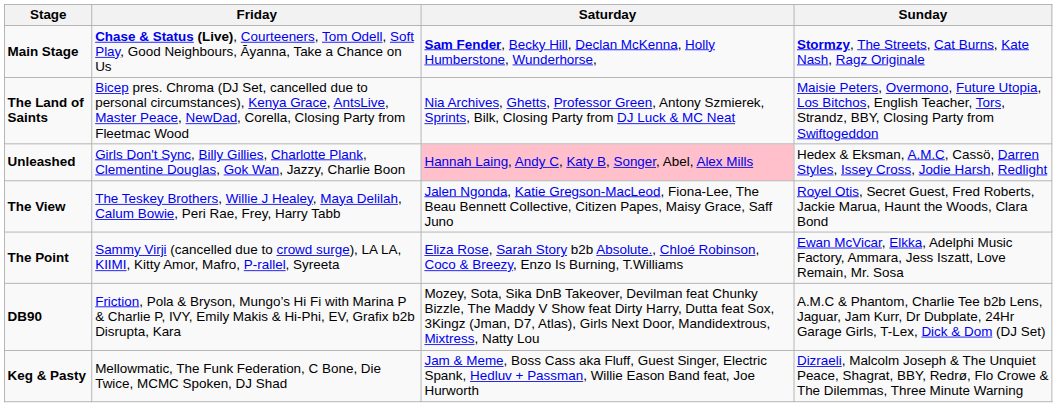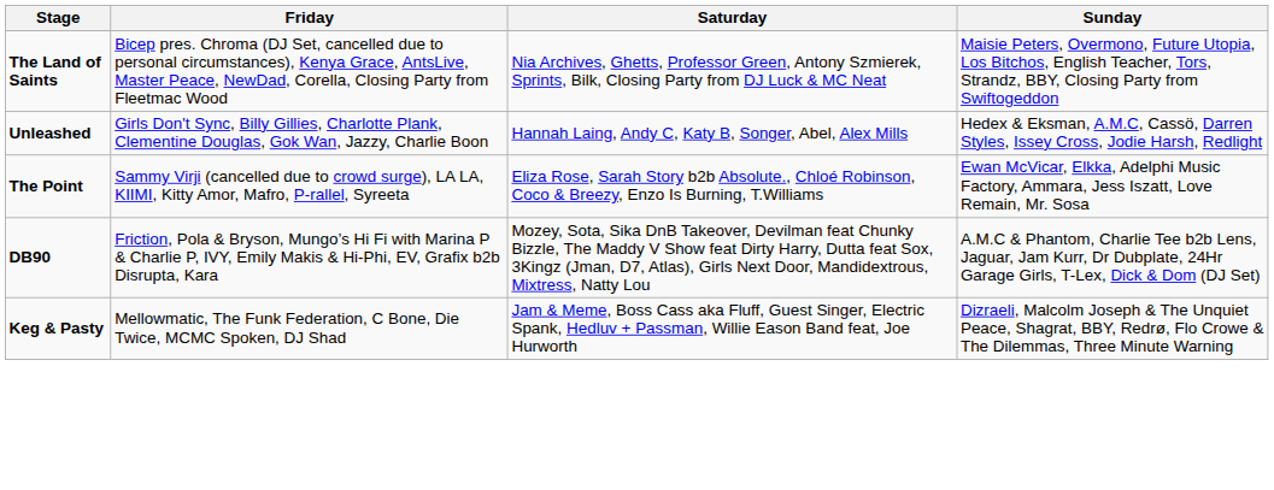 <table class="wikitable">
 <tr>
 <th><strong>Stage</strong></th>
 <th><strong>Friday</strong></th>
 <th><strong>Saturday</strong></th>
 <th><strong>Sunday</strong></th>
-</tr>
-<tr>
-<td><strong>Main Stage</strong></td>
-<td><strong><a href='#'>Chase & Status</a> (Live)</strong>, <a href='#'>Courteeners</a>, <a href='#'>Tom Odell</a>, <a href='#'>Soft Play</a>, Good Neighbours, Āyanna, Take a Chance on Us</td>
-<td><strong><a href='#'>Sam Fender</a></strong>, <a href='#'>Becky Hill</a>, <a href='#'>Declan McKenna</a>, <a href='#'>Holly Humberstone</a>, <a href='#'>Wunderhorse</a>,</td>
-<td><strong><a href='#'>Stormzy</a></strong>, <a href='#'>The Streets</a>, <a href='#'>Cat Burns</a>, <a href='#'>Kate Nash</a>, <a href='#'>Ragz Originale</a></td>
 </tr>
 <tr>
 <td><strong>The Land of Saints</strong></td>
 <td><a href='#'>Bicep</a> pres. Chroma (DJ Set, cancelled due to personal circumstances), <a href='#'>Kenya Grace</a>, <a href='#'>AntsLive</a>, <a href='#'>Master Peace</a>, <a href='#'>NewDad</a>, Corella, Closing Party from Fleetmac Wood</td>
 <td><a href='#'>Nia Archives</a>, <a href='#'>Ghetts</a>, <a href='#'>Professor Green</a>, Antony Szmierek, <a href='#'>Sprints</a>, Bilk, Closing Party from <a href='#'>DJ Luck & MC Neat</a></td>
 <td><a href='#'>Maisie Peters</a>, <a href='#'>Overmono</a>, <a href='#'>Future Utopia</a>, <a href='#'>Los Bitchos</a>, English Teacher, <a href='#'>Tors</a>, Strandz, BBY, Closing Party from <a href='#'>Swiftogeddon</a></td>
 </tr>
 <tr>
 <td><strong>Unleashed</strong></td>
 <td><a href='#'>Girls Don't Sync</a>, <a href='#'>Billy Gillies</a>, <a href='#'>Charlotte Plank</a>, <a href='#'>Clementine Douglas</a>, <a href='#'>Gok Wan</a>, Jazzy, Charlie Boon</td>
-<td style="background: pink;"><a href='#'>Hannah Laing</a>, <a href='#'>Andy C</a>, <a href='#'>Katy B</a>, <a href='#'>Songer</a>, Abel, <a href='#'>Alex Mills</a></td>
+<td><a href='#'>Hannah Laing</a>, <a href='#'>Andy C</a>, <a href='#'>Katy B</a>, <a href='#'>Songer</a>, Abel, <a href='#'>Alex Mills</a></td>
 <td>Hedex & Eksman, <a href='#'>A.M.C</a>, Cassö, <a href='#'>Darren Styles</a>, <a href='#'>Issey Cross</a>, <a href='#'>Jodie Harsh</a>, <a href='#'>Redlight</a></td>
-</tr>
-<tr>
-<td><strong>The View</strong></td>
-<td><a href='#'>The Teskey Brothers</a>, <a href='#'>Willie J Healey</a>, <a href='#'>Maya Delilah</a>, <a href='#'>Calum Bowie</a>, Peri Rae, Frey, Harry Tabb</td>
-<td><a href='#'>Jalen Ngonda</a>, <a href='#'>Katie Gregson-MacLeod</a>, Fiona-Lee, The Beau Bennett Collective, Citizen Papes, Maisy Grace, Saff Juno</td>
-<td><a href='#'>Royel Otis</a>, Secret Guest, Fred Roberts, Jackie Marua, Haunt the Woods, Clara Bond</td>
 </tr>
 <tr>
 <td><strong>The Point</strong></td>
 <td><a href='#'>Sammy Virji</a> (cancelled due to <a href='#'>crowd surge</a>), LA LA, <a href='#'>KIIMI</a>, Kitty Amor, Mafro, <a href='#'>P-rallel</a>, Syreeta</td>
 <td><a href='#'>Eliza Rose</a>, <a href='#'>Sarah Story</a> b2b <a href='#'>Absolute.</a>, <a href='#'>Chloé Robinson</a>, <a href='#'>Coco & Breezy</a>, Enzo Is Burning, T.Williams</td>
 <td><a href='#'>Ewan McVicar</a>, <a href='#'>Elkka</a>, Adelphi Music Factory, Ammara, Jess Iszatt, Love Remain, Mr. Sosa</td>
 </tr>
 <tr>
 <td><strong>DB90</strong></td>
 <td><a href='#'>Friction</a>, Pola & Bryson, Mungo’s Hi Fi with Marina P & Charlie P, IVY, Emily Makis & Hi-Phi, EV, Grafix b2b Disrupta, Kara</td>
 <td>Mozey, Sota, Sika DnB Takeover, Devilman feat Chunky Bizzle, The Maddy V Show feat Dirty Harry, Dutta feat Sox, 3Kingz (Jman, D7, Atlas), Girls Next Door, Mandidextrous, <a href='#'>Mixtress</a>, Natty Lou</td>
 <td>A.M.C & Phantom, Charlie Tee b2b Lens, Jaguar, Jam Kurr, Dr Dubplate, 24Hr Garage Girls, T-Lex, <a href='#'>Dick & Dom</a> (DJ Set)</td>
 </tr>
 <tr>
 <td><strong>Keg & Pasty</strong></td>
 <td>Mellowmatic, The Funk Federation, C Bone, Die Twice, MCMC Spoken, DJ Shad</td>
 <td><a href='#'>Jam & Meme</a>, Boss Cass aka Fluff, Guest Singer, Electric Spank, <a href='#'>Hedluv + Passman</a>, Willie Eason Band feat, Joe Hurworth</td>
 <td><a href='#'>Dizraeli</a>, Malcolm Joseph & The Unquiet Peace, Shagrat, BBY, Redrø, Flo Crowe & The Dilemmas, Three Minute Warning</td>
 </tr>
 </table>
